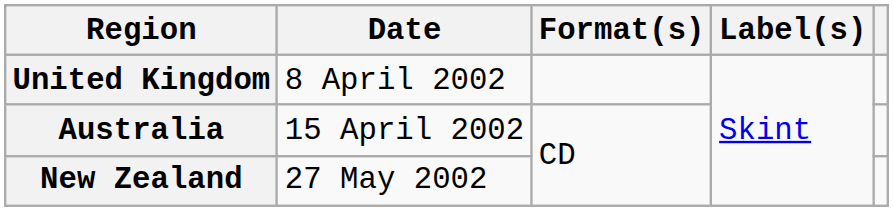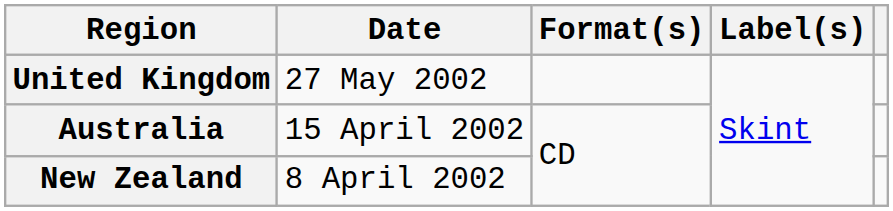 <table class="wikitable plainrowheaders">
 <tr>
 <th scope="col">Region</th>
 <th scope="col">Date</th>
 <th scope="col">Format(s)</th>
 <th scope="col">Label(s)</th>
 <th scope="col"></th>
 </tr>
 <tr>
 <th scope="row">United Kingdom</th>
-<td>8 April 2002</td>
+<td>27 May 2002</td>
 <td></td>
 <td rowspan="3"><a href='#'>Skint</a></td>
 <td></td>
 </tr>
 <tr>
 <th scope="row">Australia</th>
 <td>15 April 2002</td>
 <td rowspan="2">CD</td>
 <td></td>
 </tr>
 <tr>
 <th scope="row">New Zealand</th>
-<td>27 May 2002</td>
+<td>8 April 2002</td>
 <td></td>
 </tr>
 </table>
